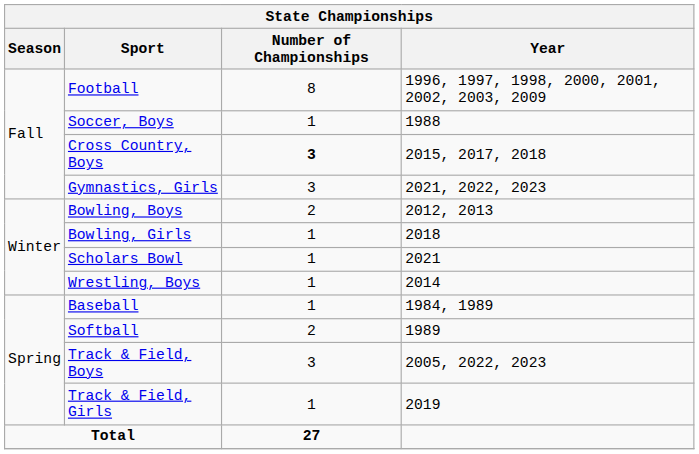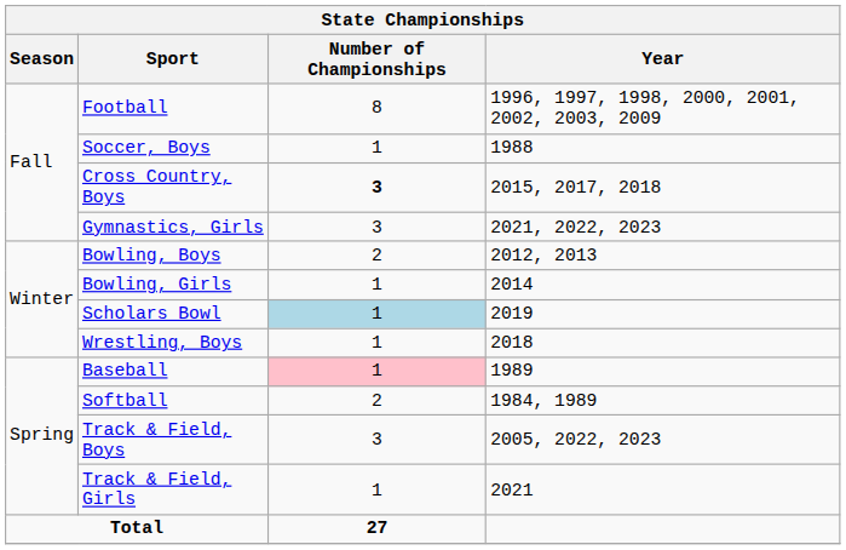 <table class="wikitable">
 <tr>
 <th colspan="4">State Championships</th>
 </tr>
 <tr>
 <th>Season</th>
 <th>Sport</th>
 <th>Number of Championships</th>
 <th>Year</th>
 </tr>
 <tr>
 <td rowspan="4">Fall</td>
 <td><a href='#'>Football</a></td>
 <td align="center">8</td>
 <td>1996, 1997, 1998, 2000, 2001, 2002, 2003, 2009</td>
 </tr>
 <tr>
 <td><a href='#'>Soccer, Boys</a></td>
 <td align="center">1</td>
 <td>1988</td>
 </tr>
 <tr>
 <td><a href='#'>Cross Country, Boys</a></td>
 <td align="center"><strong>3</strong></td>
 <td>2015, 2017, 2018</td>
 </tr>
 <tr>
 <td><a href='#'>Gymnastics, Girls</a></td>
 <td align="center">3</td>
 <td>2021, 2022, 2023</td>
 </tr>
 <tr>
 <td rowspan="4">Winter</td>
 <td><a href='#'>Bowling, Boys</a></td>
 <td align="center">2</td>
 <td>2012, 2013</td>
 </tr>
 <tr>
 <td><a href='#'>Bowling, Girls</a></td>
 <td align="center">1</td>
-<td>2018</td>
+<td>2014</td>
 </tr>
 <tr>
 <td><a href='#'>Scholars Bowl</a></td>
-<td align="center">1</td>
-<td>2021</td>
+<td align="center" style="background: lightblue;">1</td>
+<td>2019</td>
 </tr>
 <tr>
 <td><a href='#'>Wrestling, Boys</a></td>
 <td align="center">1</td>
-<td>2014</td>
+<td>2018</td>
 </tr>
 <tr>
 <td rowspan="4">Spring</td>
 <td><a href='#'>Baseball</a></td>
-<td align="center">1</td>
-<td>1984, 1989</td>
+<td align="center" style="background: pink;">1</td>
+<td>1989</td>
 </tr>
 <tr>
 <td><a href='#'>Softball</a></td>
 <td align="center">2</td>
-<td>1989</td>
+<td>1984, 1989</td>
 </tr>
 <tr>
 <td><a href='#'>Track & Field, Boys</a></td>
 <td align="center">3</td>
 <td>2005, 2022, 2023</td>
 </tr>
 <tr>
 <td><a href='#'>Track & Field, Girls</a></td>
 <td align="center">1</td>
-<td>2019</td>
+<td>2021</td>
 </tr>
 <tr>
 <td align="center" colspan="2"><strong>Total</strong></td>
 <td align="center"><strong>27</strong></td>
 <td></td>
 </tr>
 <tr>
 </tr>
 </table>
